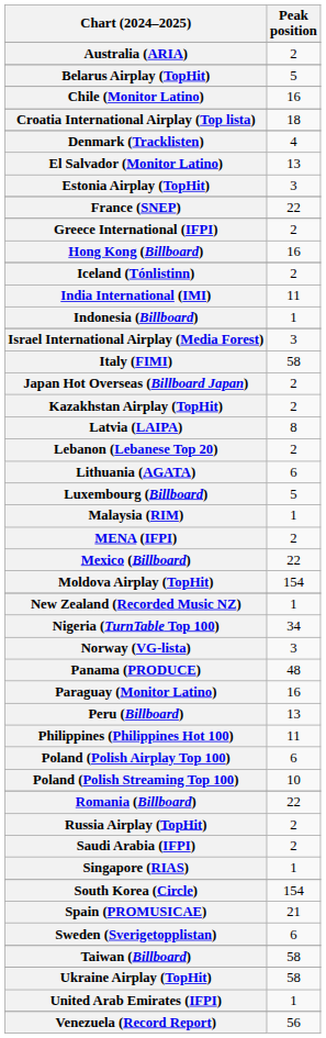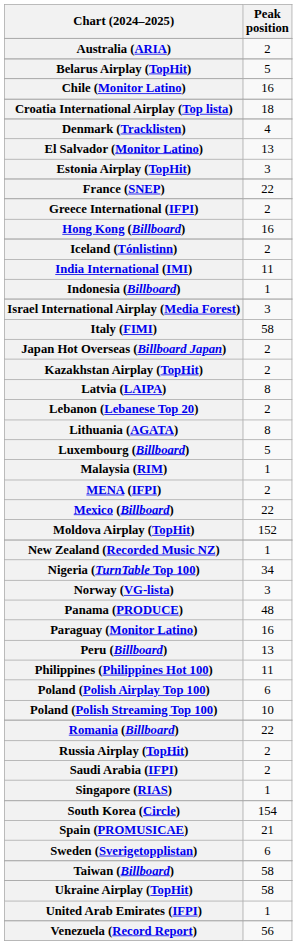 <table class="wikitable sortable plainrowheaders" style="text-align:center">
 <tr>
 <th scope="col">Chart (2024–2025)</th>
 <th scope="col">Peak<br>position</th>
 </tr>
 <tr>
 </tr>
 <tr>
 <th scope="row">Australia (<a href='#'>ARIA</a>)</th>
 <td>2</td>
 </tr>
 <tr>
 </tr>
 <tr>
 <th scope="row">Belarus Airplay (<a href='#'>TopHit</a>)</th>
 <td>5</td>
 </tr>
 <tr>
 </tr>
 <tr>
 </tr>
 <tr>
 </tr>
 <tr>
 </tr>
 <tr>
 </tr>
 <tr>
 </tr>
 <tr>
 </tr>
 <tr>
 <th scope="row">Chile (<a href='#'>Monitor Latino</a>)</th>
 <td>16</td>
 </tr>
 <tr>
 </tr>
 <tr>
 <th scope="row">Croatia International Airplay (<a href='#'>Top lista</a>)</th>
 <td>18</td>
 </tr>
 <tr>
 </tr>
 <tr>
 <th scope="row">Denmark (<a href='#'>Tracklisten</a>)</th>
 <td>4</td>
 </tr>
 <tr>
 <th scope="row">El Salvador (<a href='#'>Monitor Latino</a>)</th>
 <td>13</td>
 </tr>
 <tr>
 <th scope="row">Estonia Airplay (<a href='#'>TopHit</a>)</th>
 <td>3</td>
 </tr>
 <tr>
 </tr>
 <tr>
 <th scope="row">France (<a href='#'>SNEP</a>)</th>
 <td>22</td>
 </tr>
 <tr>
 </tr>
 <tr>
 </tr>
 <tr>
 <th scope="row">Greece International (<a href='#'>IFPI</a>)</th>
 <td>2</td>
 </tr>
 <tr>
 <th scope="row"><a href='#'>Hong Kong</a> (<em><a href='#'>Billboard</a></em>)</th>
 <td>16</td>
 </tr>
 <tr>
 </tr>
 <tr>
 <th scope="row">Iceland (<a href='#'>Tónlistinn</a>)</th>
 <td>2</td>
 </tr>
 <tr>
 <th scope="row"><a href='#'>India International</a> (<a href='#'>IMI</a>)</th>
 <td>11</td>
 </tr>
 <tr>
 <th scope="row">Indonesia (<em><a href='#'>Billboard</a></em>)</th>
 <td>1</td>
 </tr>
 <tr>
 </tr>
 <tr>
 <th scope="row">Israel International Airplay (<a href='#'>Media Forest</a>)</th>
 <td>3</td>
 </tr>
 <tr>
 <th scope="row">Italy (<a href='#'>FIMI</a>)</th>
 <td>58</td>
 </tr>
 <tr>
 <th scope="row">Japan Hot Overseas (<em><a href='#'>Billboard Japan</a></em>)</th>
 <td>2</td>
 </tr>
 <tr>
 <th scope="row">Kazakhstan Airplay (<a href='#'>TopHit</a>)</th>
 <td>2</td>
 </tr>
 <tr>
 <th scope="row">Latvia (<a href='#'>LAIPA</a>)</th>
 <td>8</td>
 </tr>
 <tr>
 <th scope="row">Lebanon (<a href='#'>Lebanese Top 20</a>)</th>
 <td>2</td>
 </tr>
 <tr>
 <th scope="row">Lithuania (<a href='#'>AGATA</a>)</th>
-<td>6</td>
+<td>8</td>
 </tr>
 <tr>
 <th scope="row">Luxembourg (<em><a href='#'>Billboard</a></em>)</th>
 <td>5</td>
 </tr>
 <tr>
 <th scope="row">Malaysia (<a href='#'>RIM</a>)</th>
 <td>1</td>
 </tr>
 <tr>
 <th scope="row"><a href='#'>MENA</a> (<a href='#'>IFPI</a>)</th>
 <td>2</td>
 </tr>
 <tr>
 <th scope="row"><a href='#'>Mexico</a> (<em><a href='#'>Billboard</a></em>)</th>
 <td>22</td>
 </tr>
 <tr>
 <th scope="row">Moldova Airplay (<a href='#'>TopHit</a>)</th>
-<td>154</td>
+<td>152</td>
 </tr>
 <tr>
 </tr>
 <tr>
 </tr>
 <tr>
 <th scope="row">New Zealand (<a href='#'>Recorded Music NZ</a>)</th>
 <td>1</td>
 </tr>
 <tr>
 <th scope="row">Nigeria (<a href='#'><em>TurnTable</em> Top 100</a>)</th>
 <td>34</td>
 </tr>
 <tr>
 <th scope="row">Norway (<a href='#'>VG-lista</a>)</th>
 <td>3</td>
 </tr>
 <tr>
 <th scope="row">Panama (<a href='#'>PRODUCE</a>)</th>
 <td>48</td>
 </tr>
 <tr>
 <th scope="row">Paraguay (<a href='#'>Monitor Latino</a>)</th>
 <td>16</td>
 </tr>
 <tr>
 <th scope="row">Peru (<em><a href='#'>Billboard</a></em>)</th>
 <td>13</td>
 </tr>
 <tr>
 <th scope="row">Philippines (<a href='#'>Philippines Hot 100</a>)</th>
 <td>11</td>
 </tr>
 <tr>
 <th scope="row">Poland (<a href='#'>Polish Airplay Top 100</a>)</th>
 <td>6</td>
 </tr>
 <tr>
 <th scope="row">Poland (<a href='#'>Polish Streaming Top 100</a>)</th>
 <td>10</td>
 </tr>
 <tr>
 </tr>
 <tr>
 <th scope="row"><a href='#'>Romania</a> (<em><a href='#'>Billboard</a></em>)</th>
 <td>22</td>
 </tr>
 <tr>
 <th scope="row">Russia Airplay (<a href='#'>TopHit</a>)</th>
 <td>2</td>
 </tr>
 <tr>
 <th scope="row">Saudi Arabia (<a href='#'>IFPI</a>)</th>
 <td>2</td>
 </tr>
 <tr>
 <th scope="row">Singapore (<a href='#'>RIAS</a>)</th>
 <td>1</td>
 </tr>
 <tr>
 </tr>
 <tr>
 </tr>
 <tr>
 </tr>
 <tr>
 <th scope="row">South Korea (<a href='#'>Circle</a>)</th>
 <td>154</td>
 </tr>
 <tr>
 <th scope="row">Spain (<a href='#'>PROMUSICAE</a>)</th>
 <td>21</td>
 </tr>
 <tr>
 <th scope="row">Sweden (<a href='#'>Sverigetopplistan</a>)</th>
 <td>6</td>
 </tr>
 <tr>
 </tr>
 <tr>
 <th scope="row">Taiwan (<em><a href='#'>Billboard</a></em>)</th>
 <td>58</td>
 </tr>
 <tr>
 </tr>
 <tr>
 <th scope="row">Ukraine Airplay (<a href='#'>TopHit</a>)</th>
 <td>58</td>
 </tr>
 <tr>
 <th scope="row">United Arab Emirates (<a href='#'>IFPI</a>)</th>
 <td>1</td>
 </tr>
 <tr>
 </tr>
 <tr>
 </tr>
 <tr>
 </tr>
 <tr>
 </tr>
 <tr>
 </tr>
 <tr>
 <th scope="row">Venezuela (<a href='#'>Record Report</a>)</th>
 <td>56</td>
 </tr>
 </table>
